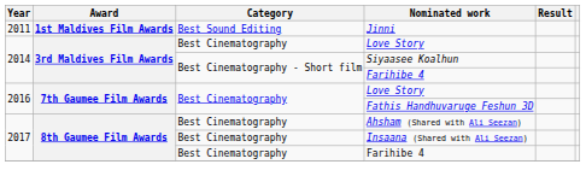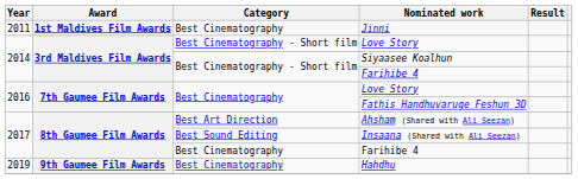 <table class="wikitable plainrowheaders sortable">
 <tr>
 <th scope="col">Year</th>
 <th scope="col">Award</th>
 <th scope="col">Category</th>
 <th scope="col">Nominated work</th>
 <th scope="col">Result</th>
 <th scope="col" class="unsortable"></th>
 </tr>
 <tr>
 <td>2011</td>
 <th scope="row"><a href='#'>1st Maldives Film Awards</a></th>
-<td><a href='#'>Best Sound Editing</a></td>
+<td>Best Cinematography</td>
 <td><em><a href='#'>Jinni</a></em></td>
 <td></td>
 <td style="text-align:center;"></td>
 </tr>
 <tr>
 <td rowspan="3">2014</td>
 <th scope="row" rowspan="3"><a href='#'>3rd Maldives Film Awards</a></th>
-<td>Best Cinematography</td>
+<td><a href='#'>Best Cinematography</a> - Short film</td>
 <td><em><a href='#'>Love Story</a></em></td>
 <td></td>
 <td style="text-align: center;"></td>
 </tr>
 <tr>
 <td rowspan="2">Best Cinematography - Short film</td>
 <td><em>Siyaasee Koalhun</em></td>
 <td></td>
 <td style="text-align: center;"></td>
 </tr>
 <tr>
 <td><em><a href='#'>Farihibe 4</a></em></td>
 <td></td>
 <td style="text-align: center;"></td>
 </tr>
 <tr>
 <td rowspan="2">2016</td>
 <th scope="row" rowspan="2"><a href='#'>7th Gaumee Film Awards</a></th>
 <td rowspan="2"><a href='#'>Best Cinematography</a></td>
 <td><em><a href='#'>Love Story</a></em></td>
 <td></td>
 <td style="text-align:center;"></td>
 </tr>
 <tr>
 <td><em><a href='#'>Fathis Handhuvaruge Feshun 3D</a></em></td>
 <td></td>
 <td style="text-align:center;"></td>
 </tr>
 <tr>
 <td rowspan="3">2017</td>
 <th scope="row" rowspan="3"><a href='#'>8th Gaumee Film Awards</a></th>
-<td>Best Cinematography</td>
+<td><a href='#'>Best Art Direction</a></td>
 <td><em><a href='#'>Ahsham</a></em> <small>(Shared with <a href='#'>Ali Seezan</a>)</small></td>
 <td></td>
 <td style="text-align:center;"></td>
 </tr>
 <tr>
-<td>Best Cinematography</td>
+<td><a href='#'>Best Sound Editing</a></td>
 <td><em><a href='#'>Insaana</a></em> <small>(Shared with <a href='#'>Ali Seezan</a>)</small></td>
 <td></td>
 <td style="text-align:center;"></td>
 </tr>
 <tr>
 <td>Best Cinematography</td>
 <td>Farihibe 4</td>
 <td></td>
 <td style="text-align:center;"></td>
 </tr>
 <tr>
+<td>2019</td>
+<th scope="row"><a href='#'>9th Gaumee Film Awards</a></th>
+<td><a href='#'>Best Cinematography</a></td>
+<td><em><a href='#'>Hahdhu</a></em></td>
+<td></td>
+<td style="text-align:center;"></td>
+</tr>
+<tr>
 </tr>
 </table>
